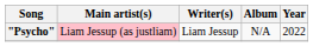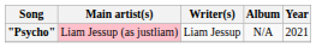 <table class="wikitable plainrowheaders" style="text-align:center;">
 <tr>
 <th scope="col">Song</th>
 <th scope="col">Main artist(s)</th>
 <th scope="col" class="unsortable">Writer(s)</th>
 <th scope="col">Album</th>
 <th scope="col">Year</th>
 </tr>
 <tr>
 <th scope="row">"Psycho"</th>
 <td rowspan="1" style="background: pink;">Liam Jessup (as justliam)</td>
 <td>Liam Jessup</td>
 <td>N/A</td>
-<td>2022</td>
+<td>2021</td>
 </tr>
 <tr>
 </tr>
 </table>
